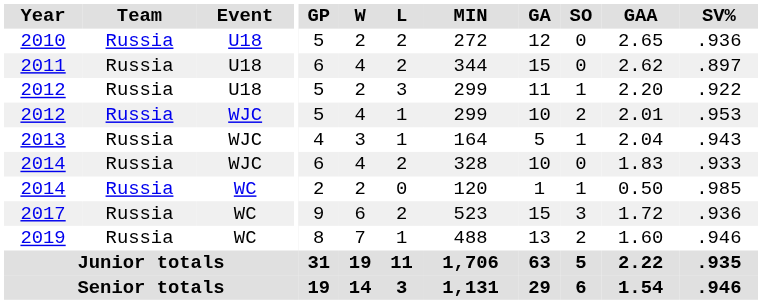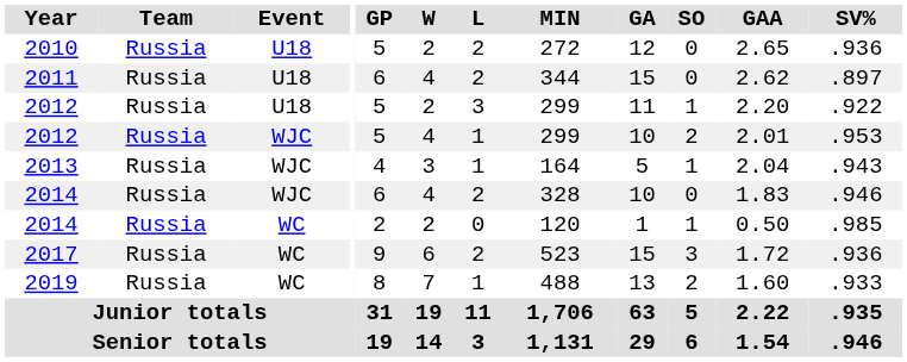 <table border="0" cellpadding="1" cellspacing="0" ID="Table3" style="text-align:center; width:40em">
 <tr ALIGN="center" bgcolor="#e0e0e0">
 <th>Year</th>
 <th>Team</th>
 <th>Event</th>
 <th rowspan="99" bgcolor="#ffffff"></th>
 <th>GP</th>
 <th>W</th>
 <th>L</th>
 <th>MIN</th>
 <th>GA</th>
 <th>SO</th>
 <th>GAA</th>
 <th>SV%</th>
 </tr>
 <tr>
 <td><a href='#'>2010</a></td>
 <td><a href='#'>Russia</a></td>
 <td><a href='#'>U18</a></td>
 <td>5</td>
 <td>2</td>
 <td>2</td>
 <td>272</td>
 <td>12</td>
 <td>0</td>
 <td>2.65</td>
 <td>.936</td>
 </tr>
 <tr bgcolor="#f0f0f0">
 <td><a href='#'>2011</a></td>
 <td>Russia</td>
 <td>U18</td>
 <td>6</td>
 <td>4</td>
 <td>2</td>
 <td>344</td>
 <td>15</td>
 <td>0</td>
 <td>2.62</td>
 <td>.897</td>
 </tr>
 <tr>
 <td><a href='#'>2012</a></td>
 <td>Russia</td>
 <td>U18</td>
 <td>5</td>
 <td>2</td>
 <td>3</td>
 <td>299</td>
 <td>11</td>
 <td>1</td>
 <td>2.20</td>
 <td>.922</td>
 </tr>
 <tr bgcolor="#f0f0f0">
 <td><a href='#'>2012</a></td>
 <td><a href='#'>Russia</a></td>
 <td><a href='#'>WJC</a></td>
 <td>5</td>
 <td>4</td>
 <td>1</td>
 <td>299</td>
 <td>10</td>
 <td>2</td>
 <td>2.01</td>
 <td>.953</td>
 </tr>
 <tr>
 <td><a href='#'>2013</a></td>
 <td>Russia</td>
 <td>WJC</td>
 <td>4</td>
 <td>3</td>
 <td>1</td>
 <td>164</td>
 <td>5</td>
 <td>1</td>
 <td>2.04</td>
 <td>.943</td>
 </tr>
 <tr bgcolor="#f0f0f0">
 <td><a href='#'>2014</a></td>
 <td>Russia</td>
 <td>WJC</td>
 <td>6</td>
 <td>4</td>
 <td>2</td>
 <td>328</td>
 <td>10</td>
 <td>0</td>
 <td>1.83</td>
-<td>.933</td>
+<td>.946</td>
 </tr>
 <tr>
 <td><a href='#'>2014</a></td>
 <td><a href='#'>Russia</a></td>
 <td><a href='#'>WC</a></td>
 <td>2</td>
 <td>2</td>
 <td>0</td>
 <td>120</td>
 <td>1</td>
 <td>1</td>
 <td>0.50</td>
 <td>.985</td>
 </tr>
 <tr bgcolor="#f0f0f0">
 <td><a href='#'>2017</a></td>
 <td>Russia</td>
 <td>WC</td>
 <td>9</td>
 <td>6</td>
 <td>2</td>
 <td>523</td>
 <td>15</td>
 <td>3</td>
 <td>1.72</td>
 <td>.936</td>
 </tr>
 <tr>
 <td><a href='#'>2019</a></td>
 <td>Russia</td>
 <td>WC</td>
 <td>8</td>
 <td>7</td>
 <td>1</td>
 <td>488</td>
 <td>13</td>
 <td>2</td>
 <td>1.60</td>
-<td>.946</td>
+<td>.933</td>
 </tr>
 <tr bgcolor="#e0e0e0">
 <th colspan="4">Junior totals</th>
 <th>31</th>
 <th>19</th>
 <th>11</th>
 <th>1,706</th>
 <th>63</th>
 <th>5</th>
 <th>2.22</th>
 <th>.935</th>
 </tr>
 <tr bgcolor="#e0e0e0">
 <th colspan="4">Senior totals</th>
 <th>19</th>
 <th>14</th>
 <th>3</th>
 <th>1,131</th>
 <th>29</th>
 <th>6</th>
 <th>1.54</th>
 <th>.946</th>
 </tr>
 </table>
